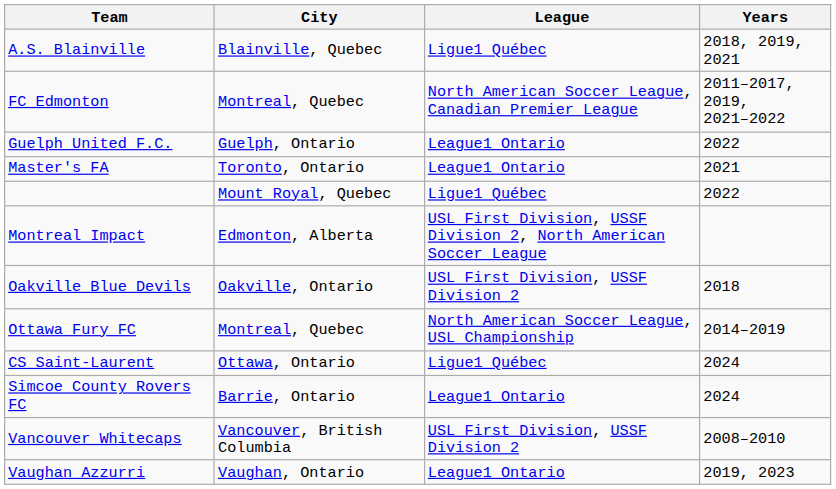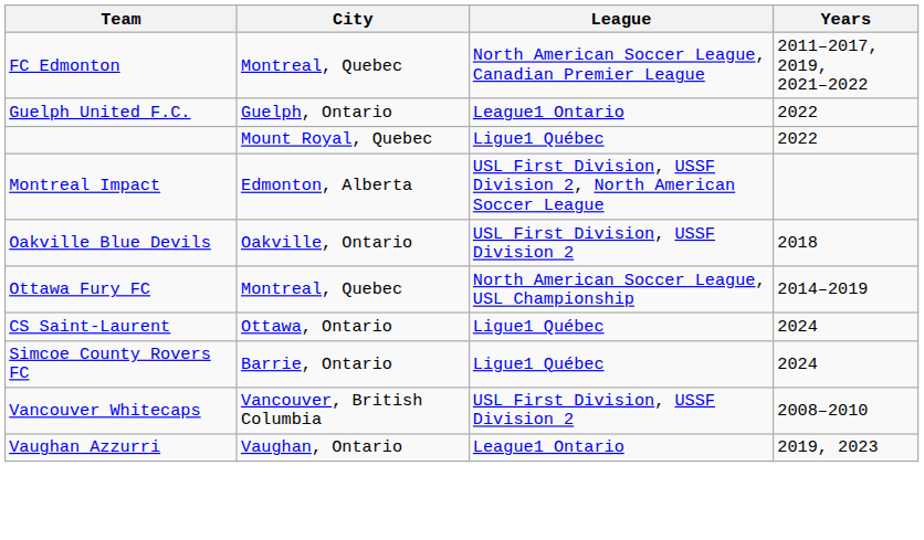 <table class="wikitable sortable" style="width:80%; text-align:left">
 <tr>
 <th style="width:16%">Team</th>
 <th style="width:16%">City</th>
 <th style="width:21%">League</th>
 <th style="width:10%">Years</th>
-</tr>
-<tr>
-<td><a href='#'>A.S. Blainville</a></td>
-<td><a href='#'>Blainville</a>, Quebec</td>
-<td><a href='#'>Ligue1 Québec</a></td>
-<td>2018, 2019, 2021</td>
 </tr>
 <tr>
 <td><a href='#'>FC Edmonton</a> </td>
 <td><a href='#'>Montreal</a>, Quebec</td>
 <td><a href='#'>North American Soccer League</a>, <a href='#'>Canadian Premier League</a></td>
 <td>2011–2017,<br>2019,<br>2021–2022</td>
 </tr>
 <tr>
 <td><a href='#'>Guelph United F.C.</a></td>
 <td><a href='#'>Guelph</a>, Ontario</td>
 <td><a href='#'>League1 Ontario</a></td>
 <td>2022</td>
-</tr>
-<tr>
-<td><a href='#'>Master's FA</a></td>
-<td><a href='#'>Toronto</a>, Ontario</td>
-<td><a href='#'>League1 Ontario</a></td>
-<td>2021</td>
 </tr>
 <tr>
 <td></td>
 <td><a href='#'>Mount Royal</a>, Quebec</td>
 <td><a href='#'>Ligue1 Québec</a></td>
 <td>2022</td>
 </tr>
 <tr>
 <td><a href='#'>Montreal Impact</a> </td>
 <td><a href='#'>Edmonton</a>, Alberta</td>
 <td><a href='#'>USL First Division</a>, <a href='#'>USSF Division 2</a>, <a href='#'>North American Soccer League</a></td>
 <td></td>
 </tr>
 <tr>
 <td><a href='#'>Oakville Blue Devils</a> </td>
 <td><a href='#'>Oakville</a>, Ontario</td>
 <td><a href='#'>USL First Division</a>, <a href='#'>USSF Division 2</a></td>
 <td>2018</td>
 </tr>
 <tr>
 <td><a href='#'>Ottawa Fury FC</a> </td>
 <td><a href='#'>Montreal</a>, Quebec</td>
 <td><a href='#'>North American Soccer League</a>, <a href='#'>USL Championship</a></td>
 <td>2014–2019</td>
 </tr>
 <tr>
 <td><a href='#'>CS Saint-Laurent</a></td>
 <td><a href='#'>Ottawa</a>, Ontario</td>
 <td><a href='#'>Ligue1 Québec</a></td>
 <td>2024</td>
 </tr>
 <tr>
 <td><a href='#'>Simcoe County Rovers FC</a></td>
 <td><a href='#'>Barrie</a>, Ontario</td>
-<td><a href='#'>League1 Ontario</a></td>
+<td><a href='#'>Ligue1 Québec</a></td>
 <td>2024</td>
 </tr>
 <tr>
 <td><a href='#'>Vancouver Whitecaps</a> </td>
 <td><a href='#'>Vancouver</a>, British Columbia</td>
 <td><a href='#'>USL First Division</a>, <a href='#'>USSF Division 2</a></td>
 <td>2008–2010</td>
 </tr>
 <tr>
 <td><a href='#'>Vaughan Azzurri</a></td>
 <td><a href='#'>Vaughan</a>, Ontario</td>
 <td><a href='#'>League1 Ontario</a></td>
 <td>2019, 2023</td>
 </tr>
 </table>
